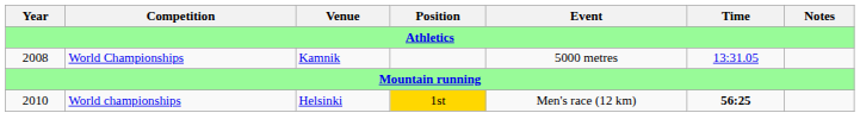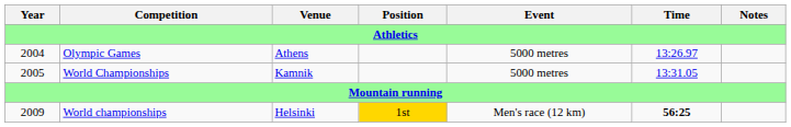 <table class="wikitable" width=60% style="font-size:90%; text-align:center;">
 <tr>
 <th>Year</th>
 <th>Competition</th>
 <th>Venue</th>
 <th>Position</th>
 <th>Event</th>
 <th>Time</th>
 <th>Notes</th>
 </tr>
 <tr>
 <td colspan="7" style="background:Palegreen;"><strong><a href='#'>Athletics</a></strong></td>
 </tr>
 <tr>
-<td>2008</td>
+<td>2004</td>
+<td align=left><a href='#'>Olympic Games</a></td>
+<td align=left> <a href='#'>Athens</a></td>
+<td></td>
+<td>5000 metres</td>
+<td><a href='#'>13:26.97</a></td>
+<td></td>
+</tr>
+<tr>
+<td>2005</td>
 <td align=left><a href='#'>World Championships</a></td>
 <td align=left> <a href='#'>Kamnik</a></td>
 <td></td>
 <td>5000 metres</td>
 <td><a href='#'>13:31.05</a></td>
 <td></td>
 </tr>
 <tr>
 <td colspan="7" style="background:Palegreen;"><strong><a href='#'>Mountain running</a></strong></td>
 </tr>
 <tr>
-<td>2010</td>
+<td>2009</td>
 <td align=left><a href='#'>World championships</a></td>
 <td align=left> <a href='#'>Helsinki</a></td>
 <td bgcolor=gold>1st</td>
 <td>Men's race (12 km)</td>
 <td><strong>56:25</strong></td>
 <td></td>
 </tr>
 </table>
